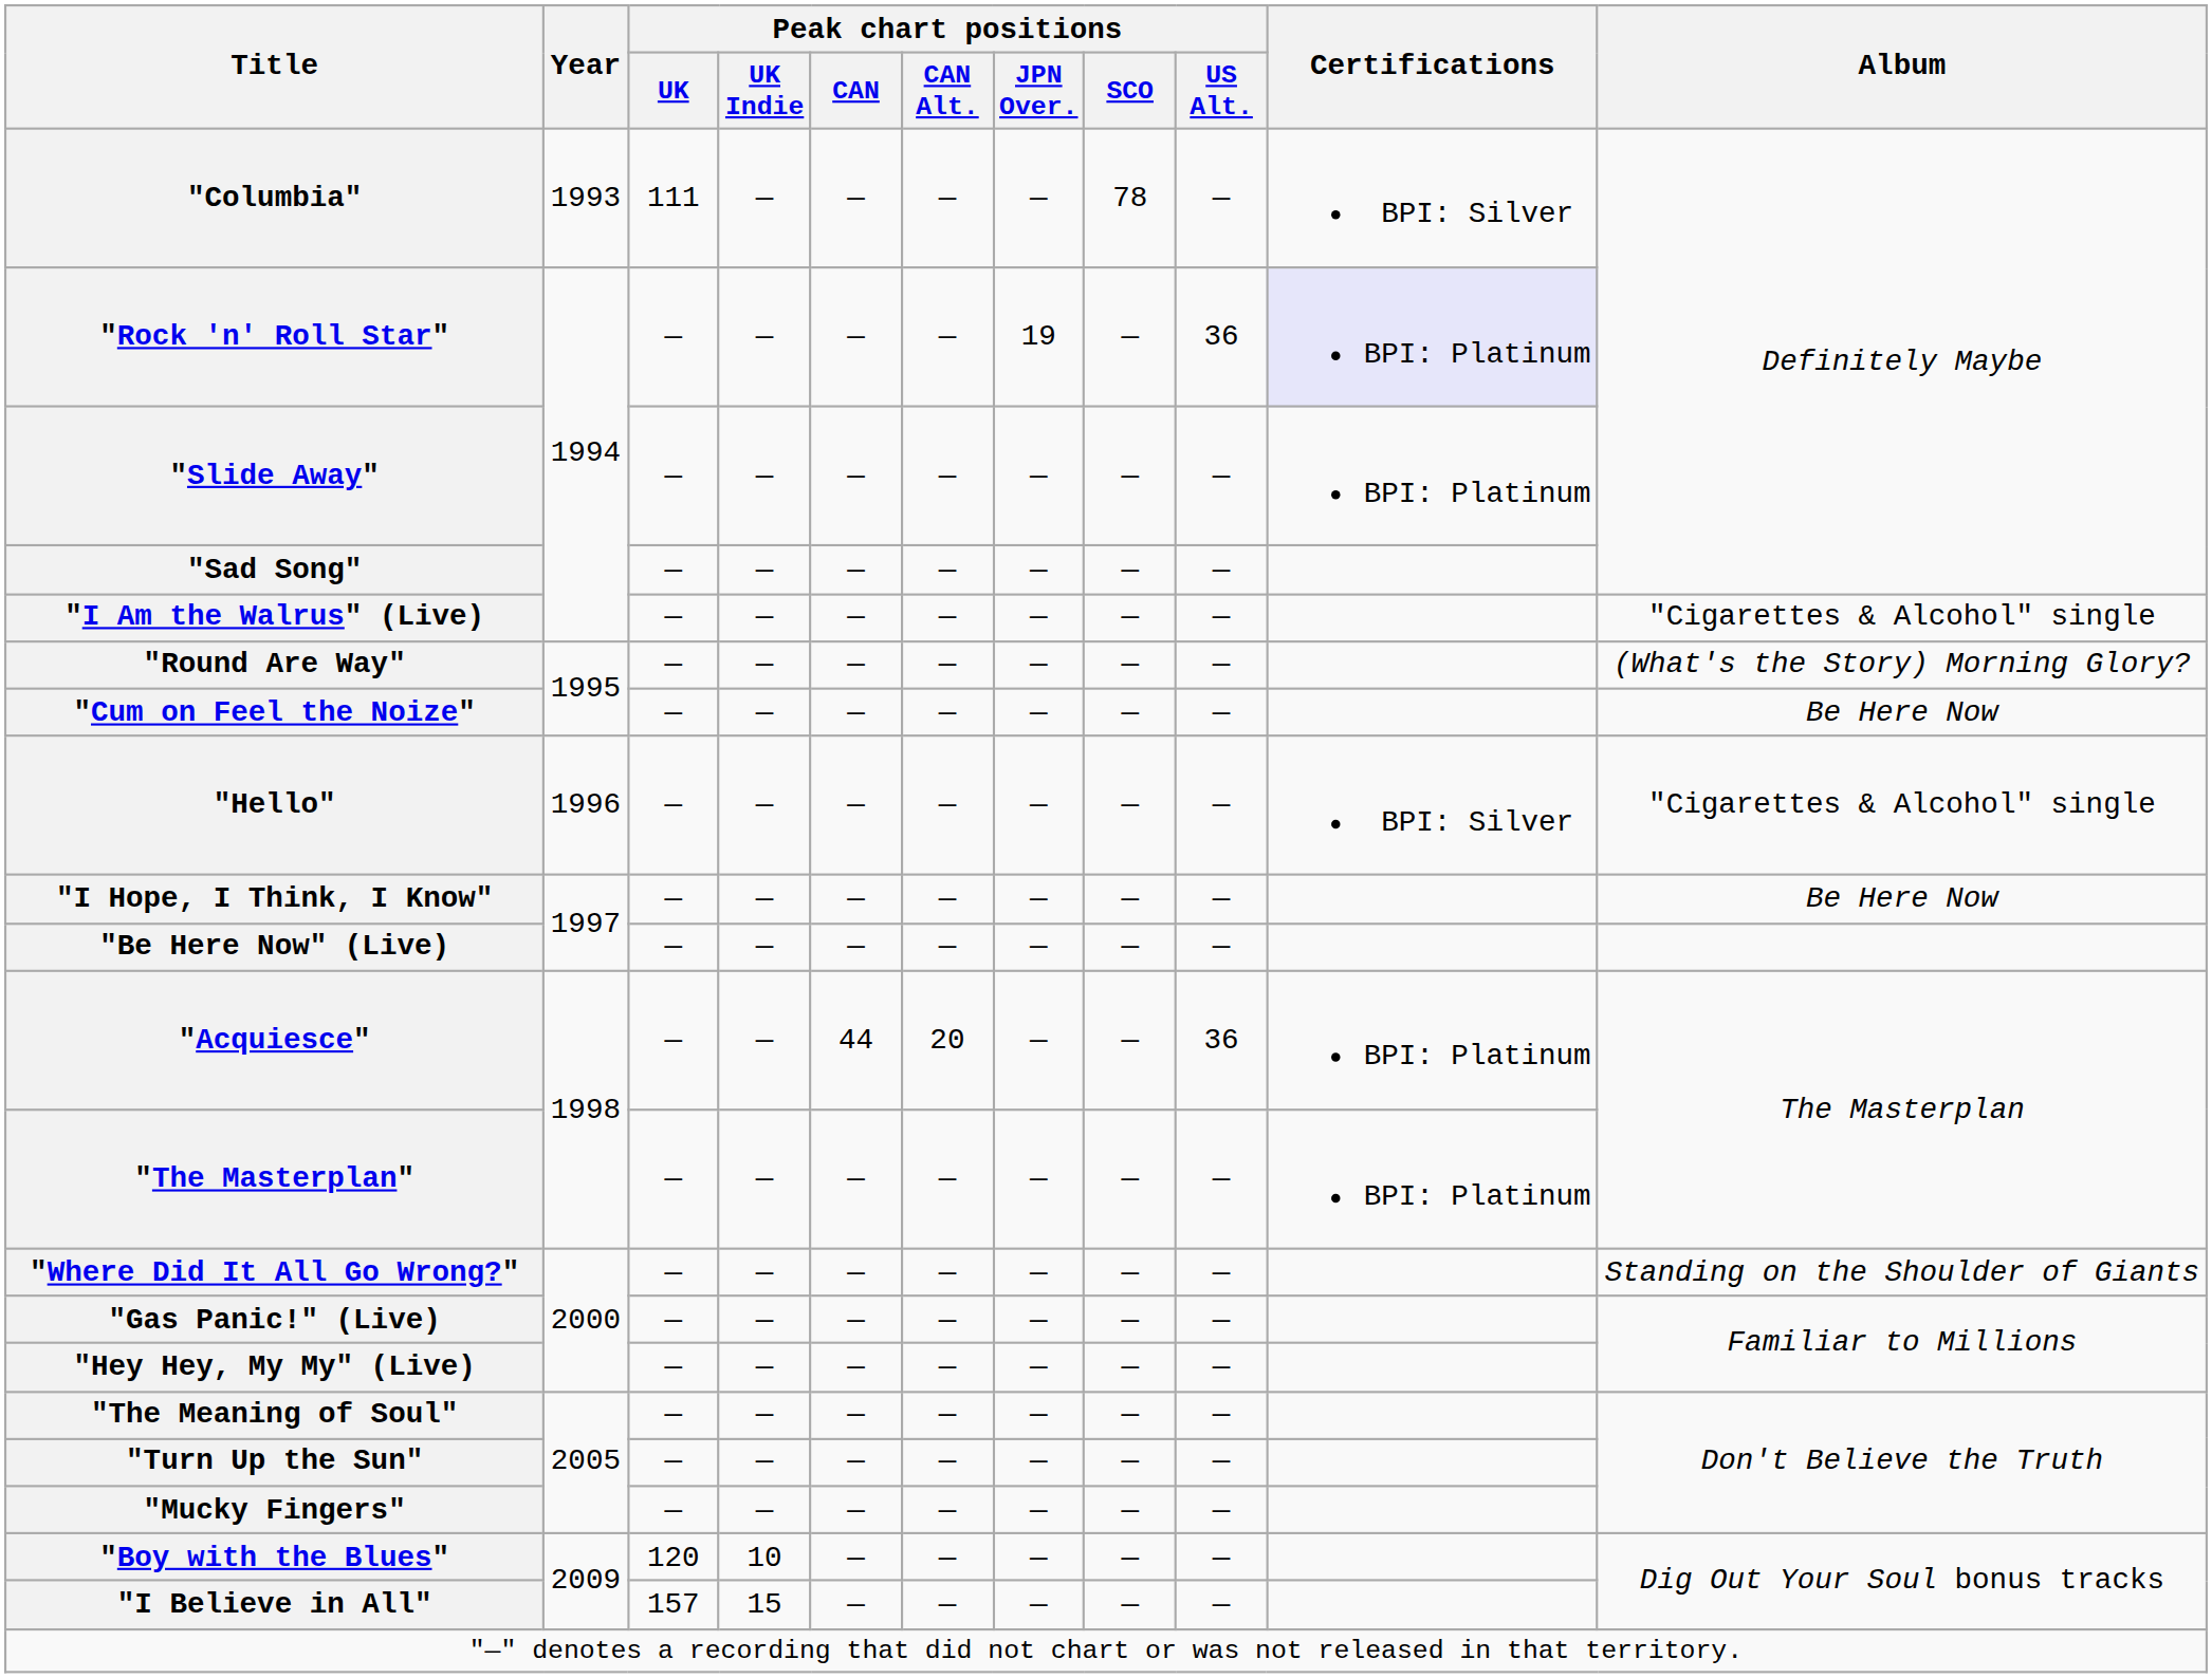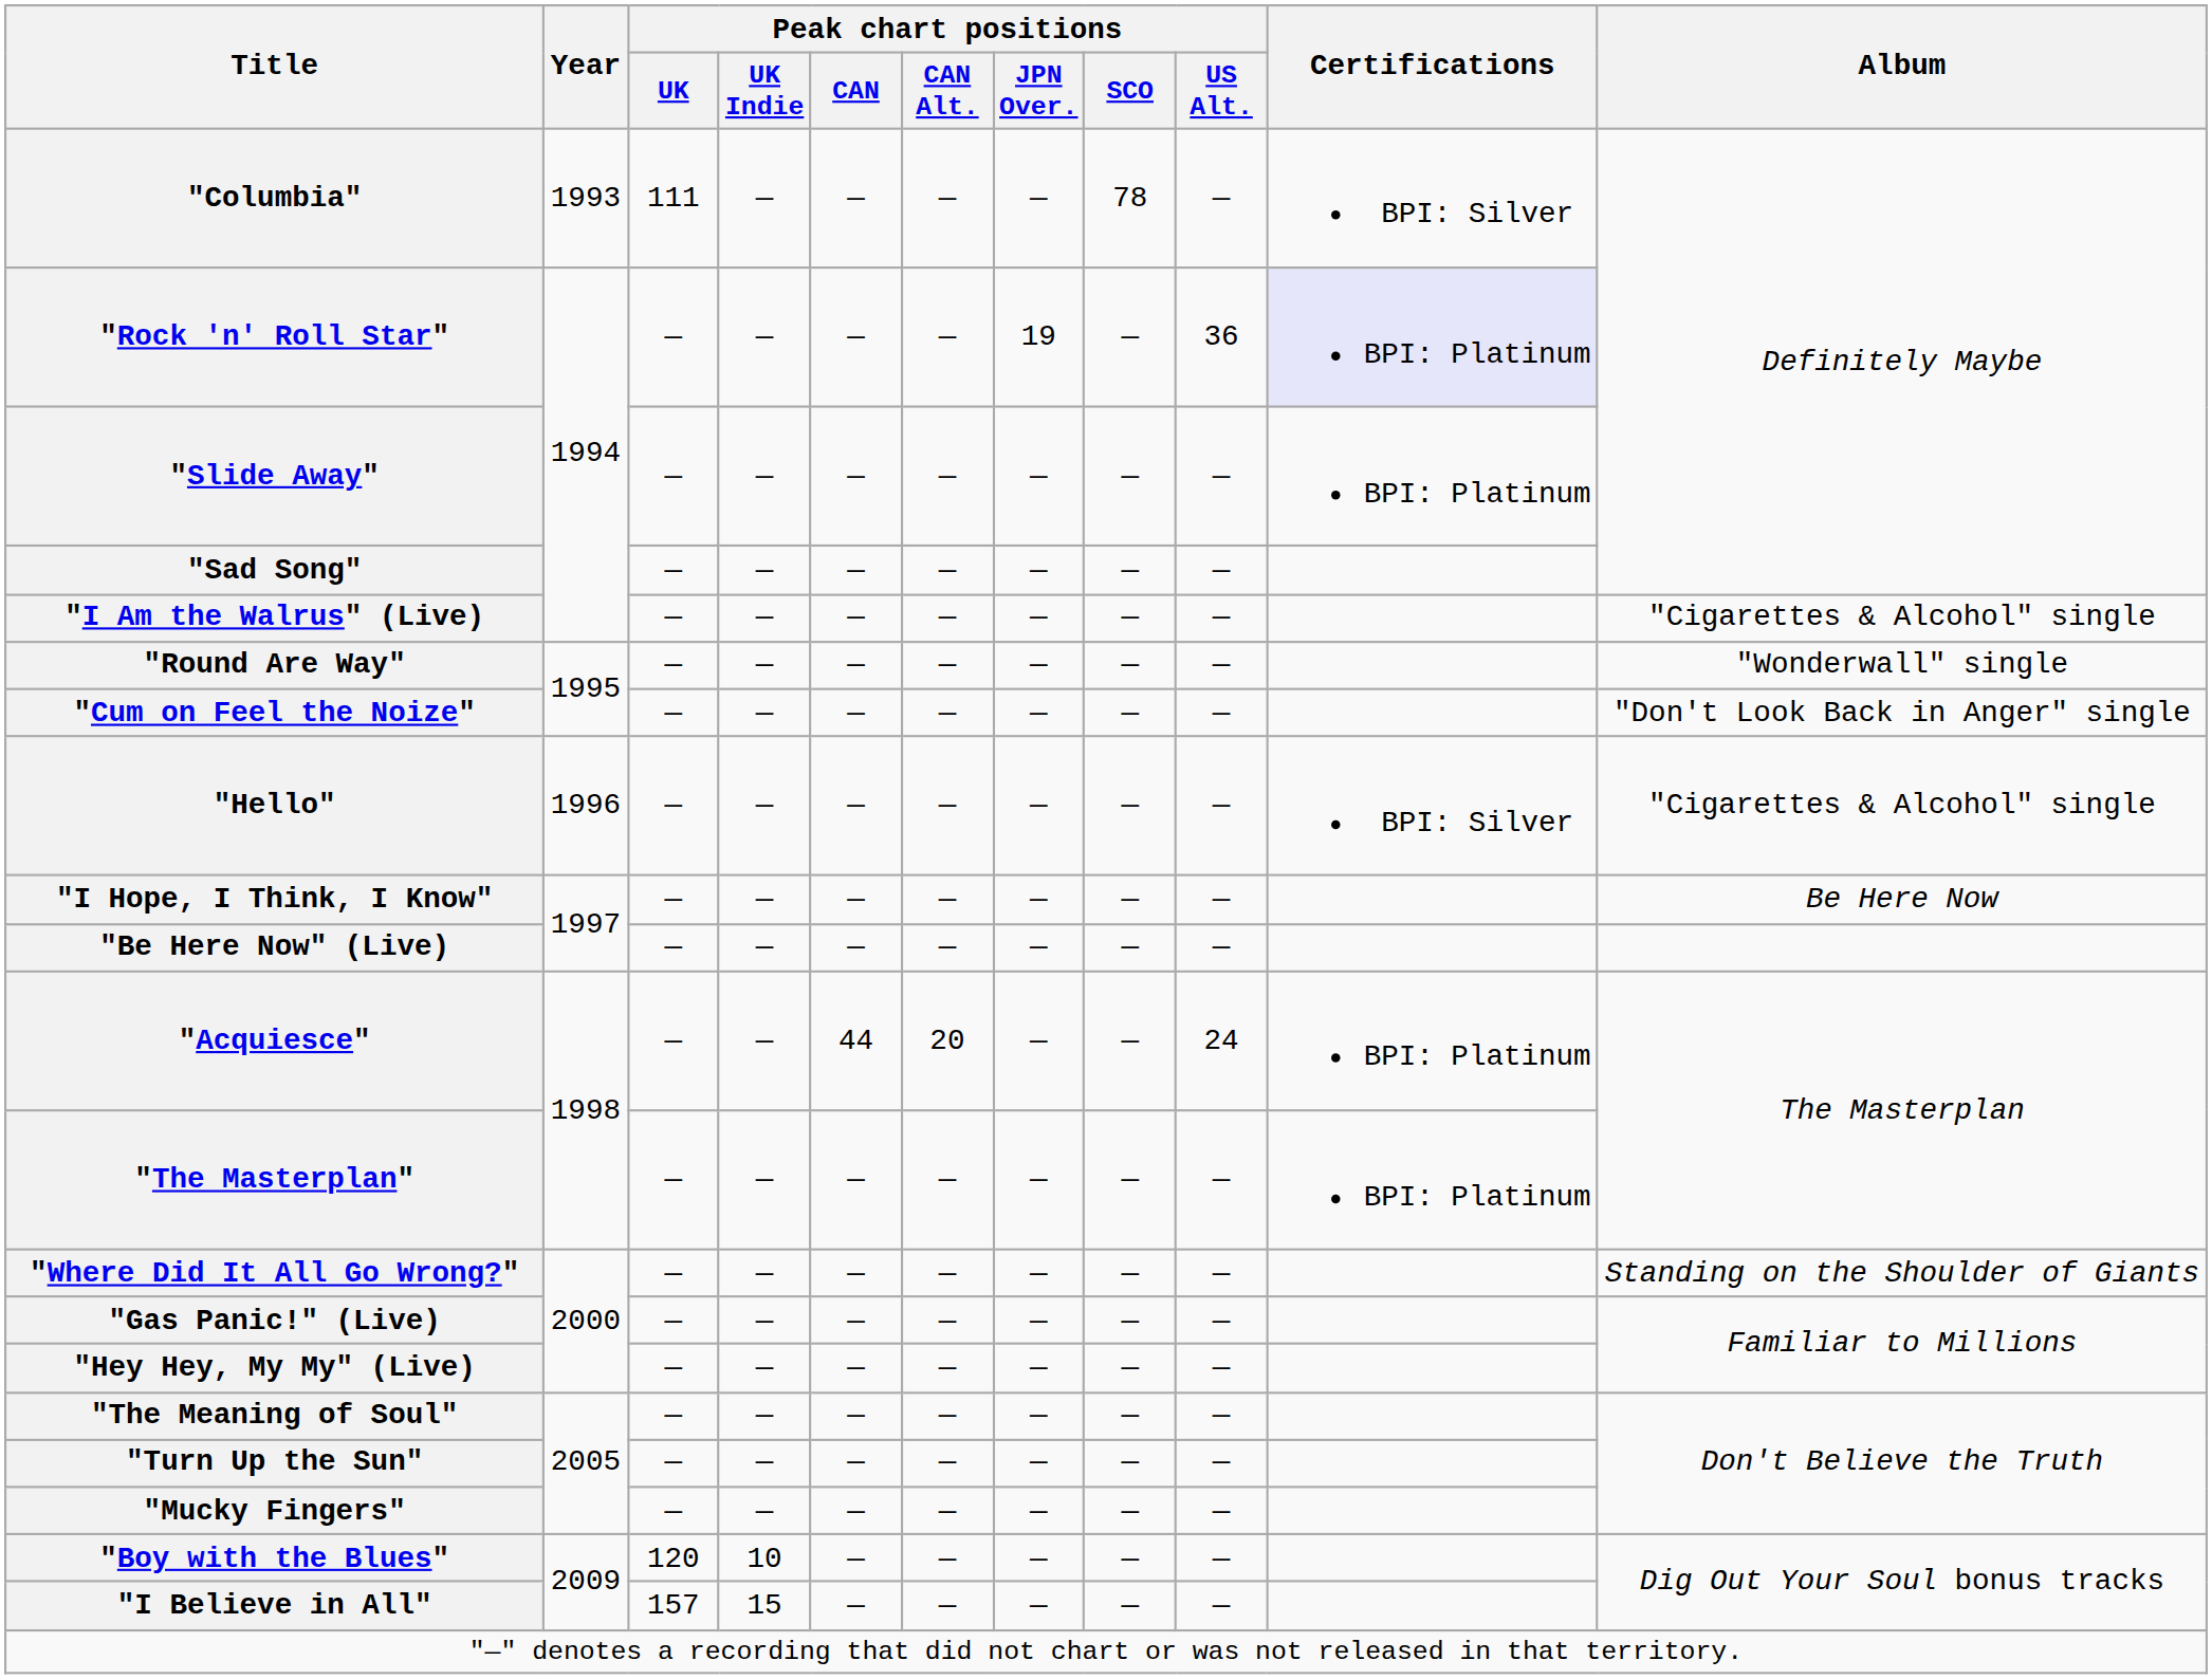 <table class="wikitable plainrowheaders" style="text-align:center;">
 <tr>
 <th scope="col" rowspan="2" style="width:18em;">Title</th>
 <th scope="col" rowspan="2">Year</th>
 <th scope="col" colspan="7">Peak chart positions</th>
 <th scope="col" rowspan="2">Certifications</th>
 <th scope="col" rowspan="2">Album</th>
 </tr>
 <tr>
 <th scope="col" style="width:3em;font-size:90%;"><a href='#'>UK</a><br></th>
 <th scope="col" style="width:3em;font-size:90%;"><a href='#'>UK<br>Indie</a><br></th>
 <th scope="col" style="width:3em;font-size:90%;"><a href='#'>CAN</a><br></th>
 <th scope="col" style="width:3em;font-size:90%;"><a href='#'>CAN<br>Alt.</a><br></th>
 <th scope="col" style="width:3em;font-size:90%;"><a href='#'>JPN<br>Over.</a><br></th>
 <th scope="col" style="width:3em;font-size:90%;"><a href='#'>SCO</a><br></th>
 <th scope="col" style="width:3em;font-size:90%;"><a href='#'>US<br>Alt.</a><br></th>
 </tr>
 <tr>
 <th scope="row">"Columbia"</th>
 <td>1993</td>
 <td>111</td>
 <td>—</td>
 <td>—</td>
 <td>—</td>
 <td>—</td>
 <td>78</td>
 <td>—</td>
 <td><br><ul><li>BPI: Silver</li></ul></td>
 <td rowspan="4"><em>Definitely Maybe</em></td>
 </tr>
 <tr>
 <th scope="row">"<a href='#'>Rock 'n' Roll Star</a>"</th>
 <td rowspan="4">1994</td>
 <td>—</td>
 <td>—</td>
 <td>—</td>
 <td>—</td>
 <td>19</td>
 <td>—</td>
 <td>36</td>
 <td style="background: lavender;"><br><ul><li>BPI: Platinum</li></ul></td>
 </tr>
 <tr>
 <th scope="row">"<a href='#'>Slide Away</a>"</th>
 <td>—</td>
 <td>—</td>
 <td>—</td>
 <td>—</td>
 <td>—</td>
 <td>—</td>
 <td>—</td>
 <td><br><ul><li>BPI: Platinum</li></ul></td>
 </tr>
 <tr>
 <th scope="row">"Sad Song"</th>
 <td>—</td>
 <td>—</td>
 <td>—</td>
 <td>—</td>
 <td>—</td>
 <td>—</td>
 <td>—</td>
 <td></td>
 </tr>
 <tr>
 <th scope="row">"<a href='#'>I Am the Walrus</a>" (Live)</th>
 <td>—</td>
 <td>—</td>
 <td>—</td>
 <td>—</td>
 <td>—</td>
 <td>—</td>
 <td>—</td>
 <td></td>
 <td>"Cigarettes & Alcohol" single</td>
 </tr>
 <tr>
 <th scope="row">"Round Are Way"</th>
 <td rowspan="2">1995</td>
 <td>—</td>
 <td>—</td>
 <td>—</td>
 <td>—</td>
 <td>—</td>
 <td>—</td>
 <td>—</td>
 <td></td>
-<td><em>(What's the Story) Morning Glory?</em></td>
+<td>"Wonderwall" single</td>
 </tr>
 <tr>
 <th scope="row">"<a href='#'>Cum on Feel the Noize</a>"</th>
 <td>—</td>
 <td>—</td>
 <td>—</td>
 <td>—</td>
 <td>—</td>
 <td>—</td>
 <td>—</td>
 <td></td>
-<td><em>Be Here Now</em></td>
+<td>"Don't Look Back in Anger" single</td>
 </tr>
 <tr>
 <th scope="row">"Hello"</th>
 <td>1996</td>
 <td>—</td>
 <td>—</td>
 <td>—</td>
 <td>—</td>
 <td>—</td>
 <td>—</td>
 <td>—</td>
 <td><br><ul><li>BPI: Silver</li></ul></td>
 <td>"Cigarettes & Alcohol" single</td>
 </tr>
 <tr>
 <th scope="row">"I Hope, I Think, I Know"</th>
 <td rowspan="2">1997</td>
 <td>—</td>
 <td>—</td>
 <td>—</td>
 <td>—</td>
 <td>—</td>
 <td>—</td>
 <td>—</td>
 <td></td>
 <td><em>Be Here Now</em></td>
 </tr>
 <tr>
 <th scope="row">"Be Here Now" (Live)</th>
 <td>—</td>
 <td>—</td>
 <td>—</td>
 <td>—</td>
 <td>—</td>
 <td>—</td>
 <td>—</td>
 <td></td>
 <td></td>
 </tr>
 <tr>
 <th scope="row">"<a href='#'>Acquiesce</a>"</th>
 <td rowspan="2">1998</td>
 <td>—</td>
 <td>—</td>
 <td>44</td>
 <td>20</td>
 <td>—</td>
 <td>—</td>
-<td>36</td>
+<td>24</td>
 <td><br><ul><li>BPI: Platinum</li></ul></td>
 <td rowspan="2"><em>The Masterplan</em></td>
 </tr>
 <tr>
 <th scope="row">"<a href='#'>The Masterplan</a>"</th>
 <td>—</td>
 <td>—</td>
 <td>—</td>
 <td>—</td>
 <td>—</td>
 <td>—</td>
 <td>—</td>
 <td><br><ul><li>BPI: Platinum</li></ul></td>
 </tr>
 <tr>
 <th scope="row">"<a href='#'>Where Did It All Go Wrong?</a>"</th>
 <td rowspan="3">2000</td>
 <td>—</td>
 <td>—</td>
 <td>—</td>
 <td>—</td>
 <td>—</td>
 <td>—</td>
 <td>—</td>
 <td></td>
 <td><em>Standing on the Shoulder of Giants</em></td>
 </tr>
 <tr>
 <th scope="row">"Gas Panic!" (Live)</th>
 <td>—</td>
 <td>—</td>
 <td>—</td>
 <td>—</td>
 <td>—</td>
 <td>—</td>
 <td>—</td>
 <td></td>
 <td rowspan="2"><em>Familiar to Millions</em></td>
 </tr>
 <tr>
 <th scope="row">"Hey Hey, My My" (Live)</th>
 <td>—</td>
 <td>—</td>
 <td>—</td>
 <td>—</td>
 <td>—</td>
 <td>—</td>
 <td>—</td>
 <td></td>
 </tr>
 <tr>
 <th scope="row">"The Meaning of Soul"</th>
 <td rowspan="3">2005</td>
 <td>—</td>
 <td>—</td>
 <td>—</td>
 <td>—</td>
 <td>—</td>
 <td>—</td>
 <td>—</td>
 <td></td>
 <td rowspan="3"><em>Don't Believe the Truth</em></td>
 </tr>
 <tr>
 <th scope="row">"Turn Up the Sun"</th>
 <td>—</td>
 <td>—</td>
 <td>—</td>
 <td>—</td>
 <td>—</td>
 <td>—</td>
 <td>—</td>
 <td></td>
 </tr>
 <tr>
 <th scope="row">"Mucky Fingers"</th>
 <td>—</td>
 <td>—</td>
 <td>—</td>
 <td>—</td>
 <td>—</td>
 <td>—</td>
 <td>—</td>
 <td></td>
 </tr>
 <tr>
 <th scope="row">"<a href='#'>Boy with the Blues</a>"</th>
 <td rowspan="2">2009</td>
 <td>120</td>
 <td>10</td>
 <td>—</td>
 <td>—</td>
 <td>—</td>
 <td>—</td>
 <td>—</td>
 <td></td>
 <td rowspan="2"><em>Dig Out Your Soul</em> bonus tracks</td>
 </tr>
 <tr>
 <th scope="row">"I Believe in All"</th>
 <td>157</td>
 <td>15</td>
 <td>—</td>
 <td>—</td>
 <td>—</td>
 <td>—</td>
 <td>—</td>
 </tr>
 <tr>
 <td colspan="16" style="font-size:90%">"—" denotes a recording that did not chart or was not released in that territory.</td>
 </tr>
 </table>
